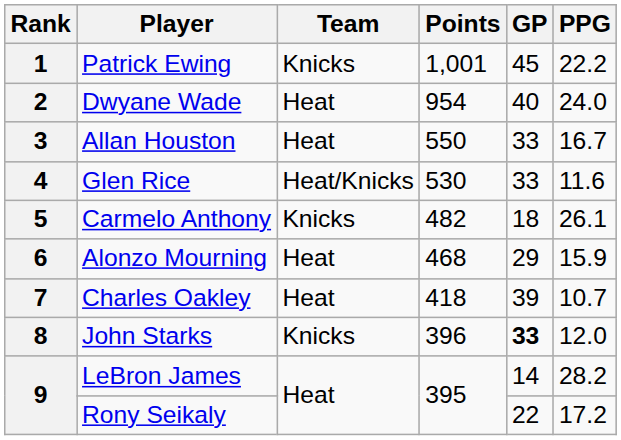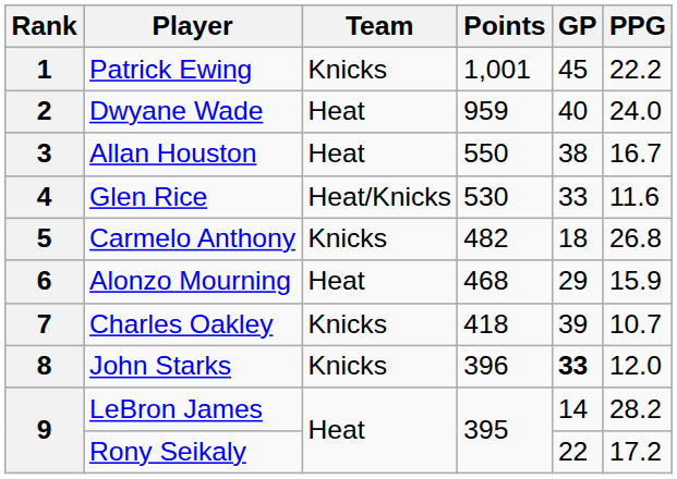 <table class="wikitable sortable">
 <tr>
 <th>Rank</th>
 <th>Player</th>
 <th>Team</th>
 <th>Points</th>
 <th>GP</th>
 <th>PPG</th>
 </tr>
 <tr>
 <th>1</th>
 <td><a href='#'>Patrick Ewing</a></td>
 <td>Knicks</td>
 <td>1,001</td>
 <td>45</td>
 <td>22.2</td>
 </tr>
 <tr>
 <th>2</th>
 <td><a href='#'>Dwyane Wade</a></td>
 <td>Heat</td>
-<td>954</td>
+<td>959</td>
 <td>40</td>
 <td>24.0</td>
 </tr>
 <tr>
 <th>3</th>
 <td><a href='#'>Allan Houston</a></td>
 <td>Heat</td>
 <td>550</td>
-<td>33</td>
+<td>38</td>
 <td>16.7</td>
 </tr>
 <tr>
 <th>4</th>
 <td><a href='#'>Glen Rice</a></td>
 <td>Heat/Knicks</td>
 <td>530</td>
 <td>33</td>
 <td>11.6</td>
 </tr>
 <tr>
 <th>5</th>
 <td><a href='#'>Carmelo Anthony</a></td>
 <td>Knicks</td>
 <td>482</td>
 <td>18</td>
-<td>26.1</td>
+<td>26.8</td>
 </tr>
 <tr>
 <th>6</th>
 <td><a href='#'>Alonzo Mourning</a></td>
 <td>Heat</td>
 <td>468</td>
 <td>29</td>
 <td>15.9</td>
 </tr>
 <tr>
 <th>7</th>
 <td><a href='#'>Charles Oakley</a></td>
-<td>Heat</td>
+<td>Knicks</td>
 <td>418</td>
 <td>39</td>
 <td>10.7</td>
 </tr>
 <tr>
 <th>8</th>
 <td><a href='#'>John Starks</a></td>
 <td>Knicks</td>
 <td>396</td>
 <td><strong>33</strong></td>
 <td>12.0</td>
 </tr>
 <tr>
 <th rowspan="2">9</th>
 <td><a href='#'>LeBron James</a></td>
 <td rowspan="2">Heat</td>
 <td rowspan="2">395</td>
 <td>14</td>
 <td>28.2</td>
 </tr>
 <tr>
 <td><a href='#'>Rony Seikaly</a></td>
 <td>22</td>
 <td>17.2</td>
 </tr>
 </table>
